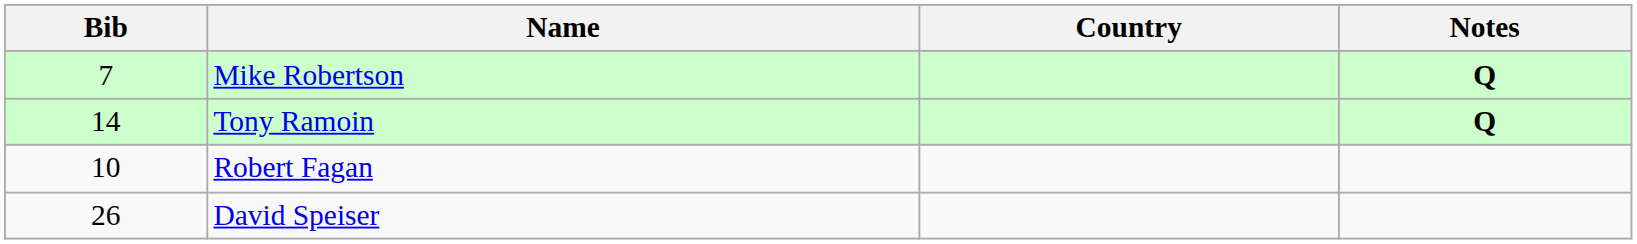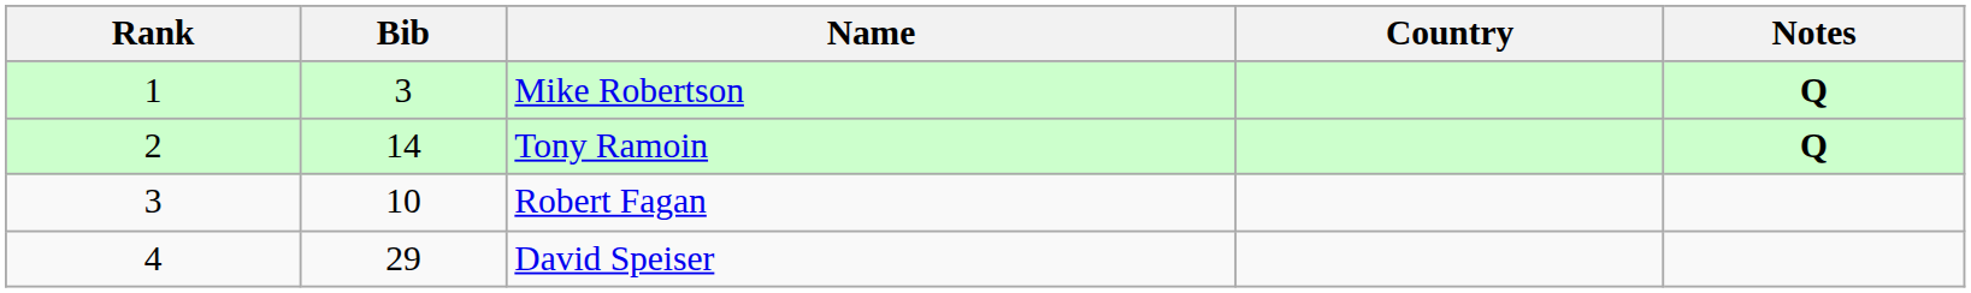 <table class="wikitable" style="text-align:center;" width=70%>
 <tr>
+<th>Rank</th>
 <th>Bib</th>
 <th>Name</th>
 <th>Country</th>
 <th>Notes</th>
 </tr>
 <tr bgcolor="#ccffcc">
-<td>7</td>
+<td>1</td>
+<td>3</td>
 <td align=left><a href='#'>Mike Robertson</a></td>
 <td align=left></td>
 <td><strong> Q</strong></td>
 </tr>
 <tr bgcolor="#ccffcc">
+<td>2</td>
 <td>14</td>
 <td align=left><a href='#'>Tony Ramoin</a></td>
 <td align=left></td>
 <td><strong> Q</strong></td>
 </tr>
 <tr>
+<td>3</td>
 <td>10</td>
 <td align=left><a href='#'>Robert Fagan</a></td>
 <td align=left></td>
 <td></td>
 </tr>
 <tr>
-<td>26</td>
+<td>4</td>
+<td>29</td>
 <td align=left><a href='#'>David Speiser</a></td>
 <td align=left></td>
 <td></td>
 </tr>
 </table>
